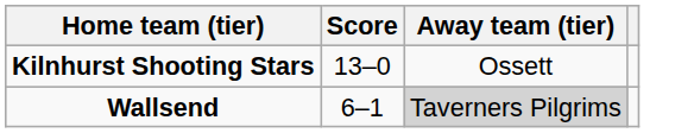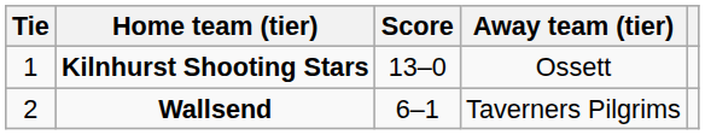 <table class="wikitable" style="text-align:center; font-size:85%">
 <tr>
+<th>Tie</th>
 <th>Home team (tier)</th>
 <th>Score</th>
 <th>Away team (tier)</th>
 <th></th>
 </tr>
 <tr>
+<td align="center">1</td>
 <td><strong>Kilnhurst Shooting Stars</strong></td>
 <td align="center">13–0</td>
 <td>Ossett</td>
 <td></td>
 </tr>
 <tr>
+<td align="center">2</td>
 <td><strong>Wallsend</strong></td>
 <td align="center">6–1</td>
-<td style="background: lightgrey;">Taverners Pilgrims</td>
+<td>Taverners Pilgrims</td>
 <td></td>
 </tr>
 </table>
